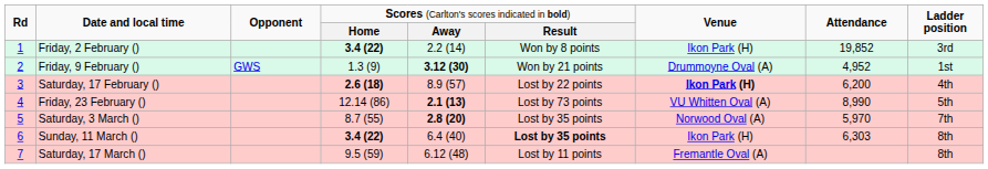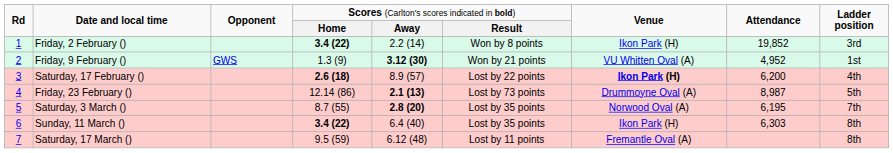 <table class="wikitable" style="font-size:90%; text-align:center; width: 100%; margin-left: auto; margin-right: auto;">
 <tr>
 <td rowspan=2><strong>Rd</strong></td>
 <td rowspan=2><strong>Date and local time</strong></td>
 <td rowspan=2><strong>Opponent</strong></td>
 <td colspan=3><strong>Scores</strong> <small>(Carlton's scores indicated in <strong>bold</strong>)</small></td>
 <td rowspan=2><strong>Venue</strong></td>
 <td rowspan=2><strong>Attendance</strong></td>
 <td rowspan=2><strong>Ladder<br>position</strong></td>
 </tr>
 <tr>
 <th>Home</th>
 <th>Away</th>
 <th>Result</th>
 </tr>
 <tr style="background:#d9f9e9;">
 <td><a href='#'>1</a></td>
 <td align=left>Friday, 2 February ()</td>
 <td align=left></td>
 <td><strong>3.4 (22)</strong></td>
 <td>2.2 (14)</td>
 <td>Won by 8 points</td>
 <td><a href='#'>Ikon Park</a> (H)</td>
 <td>19,852</td>
 <td>3rd</td>
 </tr>
 <tr style="background:#d9f9e9;">
 <td><a href='#'>2</a></td>
 <td align=left>Friday, 9 February ()</td>
 <td align=left><a href='#'>GWS</a></td>
 <td>1.3 (9)</td>
 <td><strong>3.12 (30)</strong></td>
 <td>Won by 21 points</td>
-<td><a href='#'>Drummoyne Oval</a> (A)</td>
+<td><a href='#'>VU Whitten Oval</a> (A)</td>
 <td>4,952</td>
 <td>1st</td>
 </tr>
 <tr style="background:#fcc;">
 <td><a href='#'>3</a></td>
 <td align=left>Saturday, 17 February ()</td>
 <td align=left></td>
 <td><strong>2.6 (18)</strong></td>
 <td>8.9 (57)</td>
 <td>Lost by 22 points</td>
 <td><strong><a href='#'>Ikon Park</a> (H)</strong></td>
 <td>6,200</td>
 <td>4th</td>
 </tr>
 <tr style="background:#fcc;">
 <td><a href='#'>4</a></td>
 <td align=left>Friday, 23 February ()</td>
 <td align=left></td>
 <td>12.14 (86)</td>
 <td><strong>2.1 (13)</strong></td>
 <td>Lost by 73 points</td>
-<td><a href='#'>VU Whitten Oval</a> (A)</td>
-<td>8,990</td>
+<td><a href='#'>Drummoyne Oval</a> (A)</td>
+<td>8,987</td>
 <td>5th</td>
 </tr>
 <tr style="background:#fcc;">
 <td><a href='#'>5</a></td>
 <td align=left>Saturday, 3 March ()</td>
 <td align=left></td>
 <td>8.7 (55)</td>
 <td><strong>2.8 (20)</strong></td>
 <td>Lost by 35 points</td>
 <td><a href='#'>Norwood Oval</a> (A)</td>
-<td>5,970</td>
+<td>6,195</td>
 <td>7th</td>
 </tr>
 <tr style="background:#fcc;">
 <td><a href='#'>6</a></td>
 <td align=left>Sunday, 11 March ()</td>
 <td align=left></td>
 <td><strong>3.4 (22)</strong></td>
 <td>6.4 (40)</td>
-<td><strong>Lost by 35 points</strong></td>
+<td>Lost by 35 points</td>
 <td><a href='#'>Ikon Park</a> (H)</td>
 <td>6,303</td>
 <td>8th</td>
 </tr>
 <tr style="background:#fcc;">
 <td><a href='#'>7</a></td>
 <td align=left>Saturday, 17 March ()</td>
 <td align=left></td>
 <td>9.5 (59)</td>
 <td>6.12 (48)</td>
 <td>Lost by 11 points</td>
 <td><a href='#'>Fremantle Oval</a> (A)</td>
 <td></td>
 <td>8th</td>
 </tr>
 </table>
